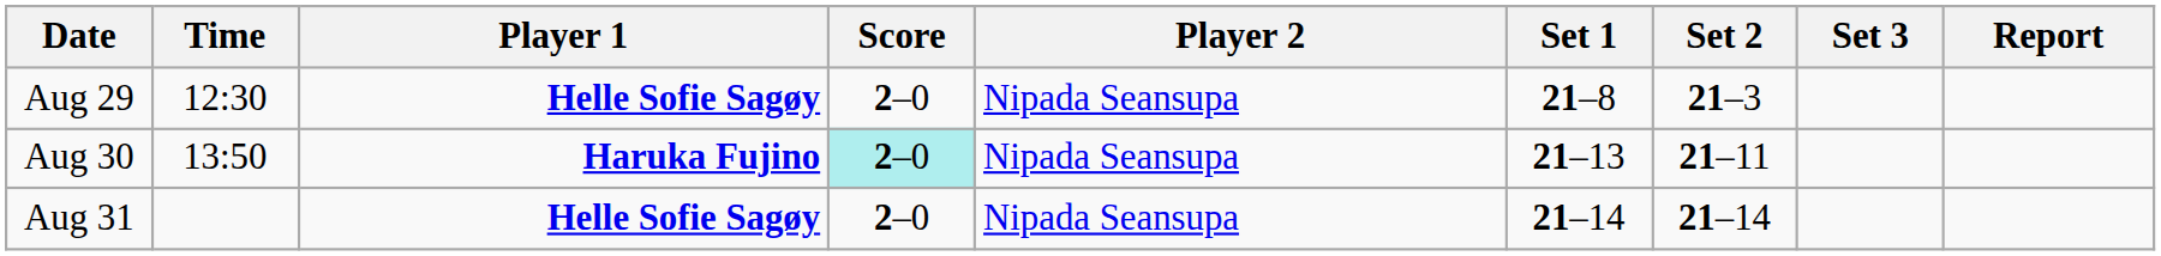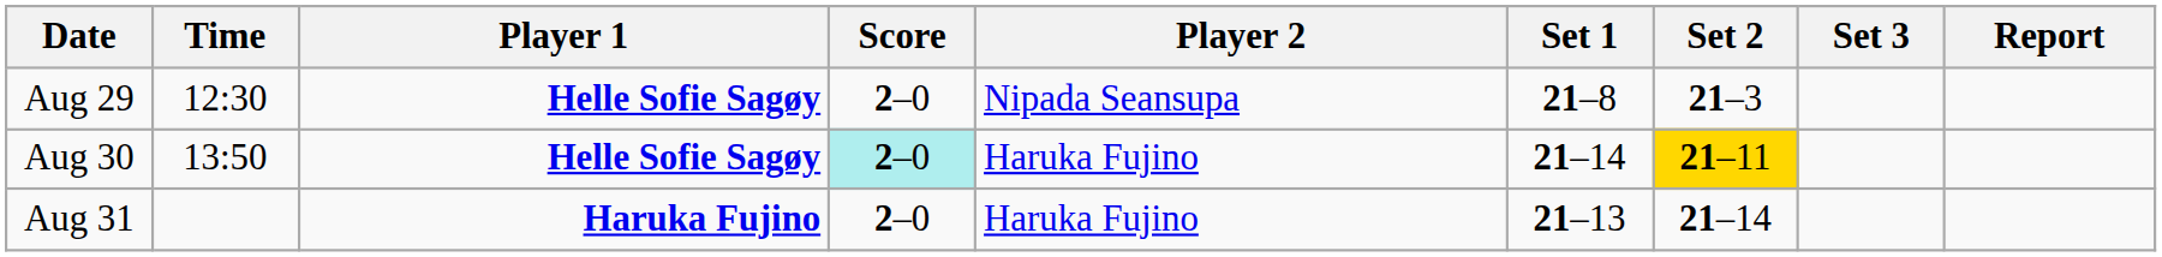 <table class="nowrap wikitable" style="font-size:90%; text-align:center">
 <tr>
 <th width="50">Date</th>
 <th width="50">Time</th>
 <th width="200">Player 1</th>
 <th width="50">Score</th>
 <th width="200">Player 2</th>
 <th width="50">Set 1</th>
 <th width="50">Set 2</th>
 <th width="50">Set 3</th>
 <th width="75">Report</th>
 </tr>
 <tr>
 <td>Aug 29</td>
 <td>12:30</td>
 <td align="right"><strong><a href='#'>Helle Sofie Sagøy</a></strong> </td>
 <td><strong>2</strong>–0</td>
 <td align="left"> <a href='#'>Nipada Seansupa</a></td>
 <td><strong>21</strong>–8</td>
 <td><strong>21</strong>–3</td>
 <td></td>
 <td></td>
 </tr>
 <tr>
 <td>Aug 30</td>
 <td>13:50</td>
-<td align="right"><strong><a href='#'>Haruka Fujino</a> </strong></td>
+<td align="right"><strong><a href='#'>Helle Sofie Sagøy</a> </strong></td>
 <td style="background: paleturquoise;"><strong>2</strong>–0</td>
-<td align="left"> <a href='#'>Nipada Seansupa</a></td>
-<td><strong>21</strong>–13</td>
-<td><strong>21</strong>–11</td>
+<td align="left"> <a href='#'>Haruka Fujino</a></td>
+<td><strong>21</strong>–14</td>
+<td style="background: gold;"><strong>21</strong>–11</td>
 <td></td>
 <td></td>
 </tr>
 <tr>
 <td>Aug 31</td>
 <td></td>
-<td align="right"><strong><a href='#'>Helle Sofie Sagøy</a> </strong></td>
+<td align="right"><strong><a href='#'>Haruka Fujino</a> </strong></td>
 <td><strong>2</strong>–0</td>
-<td align="left"> <a href='#'>Nipada Seansupa</a></td>
-<td><strong>21</strong>–14</td>
+<td align="left"> <a href='#'>Haruka Fujino</a></td>
+<td><strong>21</strong>–13</td>
 <td><strong>21</strong>–14</td>
 <td></td>
 <td></td>
 </tr>
 </table>
